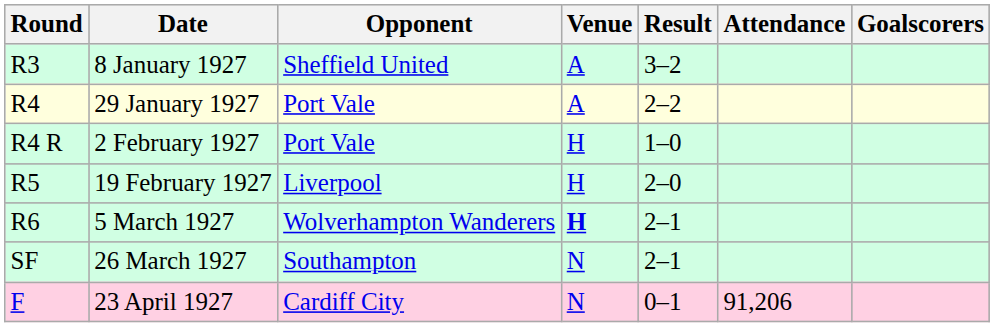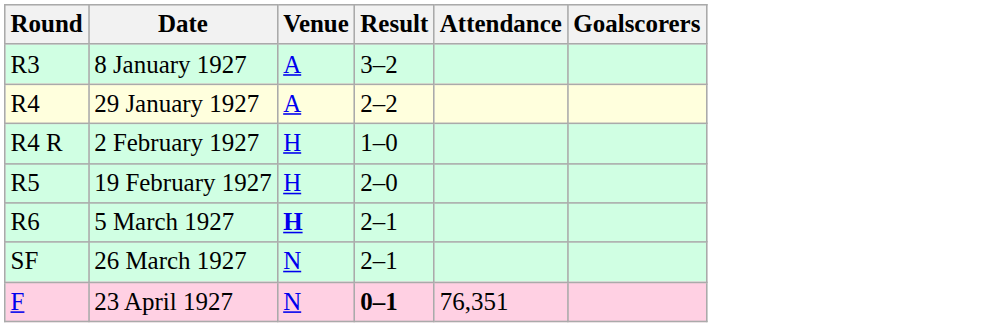 <table class="wikitable">
 <tr>
 <th>Round</th>
 <th>Date</th>
-<th>Opponent</th>
 <th>Venue</th>
 <th>Result</th>
 <th>Attendance</th>
 <th>Goalscorers</th>
 </tr>
 <tr style="background:#d0ffe3;">
 <td>R3</td>
 <td>8 January 1927</td>
-<td><a href='#'>Sheffield United</a></td>
 <td><a href='#'>A</a></td>
 <td>3–2</td>
 <td></td>
 <td></td>
 </tr>
 <tr style="background:#ffffdd;">
 <td>R4</td>
 <td>29 January 1927</td>
-<td><a href='#'>Port Vale</a></td>
 <td><a href='#'>A</a></td>
 <td>2–2</td>
 <td></td>
 <td></td>
 </tr>
 <tr style="background:#d0ffe3;">
 <td>R4 R</td>
 <td>2 February 1927</td>
-<td><a href='#'>Port Vale</a></td>
 <td><a href='#'>H</a></td>
 <td>1–0</td>
 <td></td>
 <td></td>
 </tr>
 <tr style="background:#d0ffe3;">
 <td>R5</td>
 <td>19 February 1927</td>
-<td><a href='#'>Liverpool</a></td>
 <td><a href='#'>H</a></td>
 <td>2–0</td>
 <td></td>
 <td></td>
 </tr>
 <tr style="background:#d0ffe3;">
 <td>R6</td>
 <td>5 March 1927</td>
-<td><a href='#'>Wolverhampton Wanderers</a></td>
 <td><strong><a href='#'>H</a></strong></td>
 <td>2–1</td>
 <td></td>
 <td></td>
 </tr>
 <tr style="background:#d0ffe3;">
 <td>SF</td>
 <td>26 March 1927</td>
-<td><a href='#'>Southampton</a></td>
 <td><a href='#'>N</a></td>
 <td>2–1</td>
 <td></td>
 <td></td>
 </tr>
 <tr style="background:#ffd0e3;">
 <td><a href='#'>F</a></td>
 <td>23 April 1927</td>
-<td><a href='#'>Cardiff City</a></td>
 <td><a href='#'>N</a></td>
-<td>0–1</td>
-<td>91,206</td>
+<td><strong>0–1</strong></td>
+<td>76,351</td>
 <td></td>
 </tr>
 </table>
